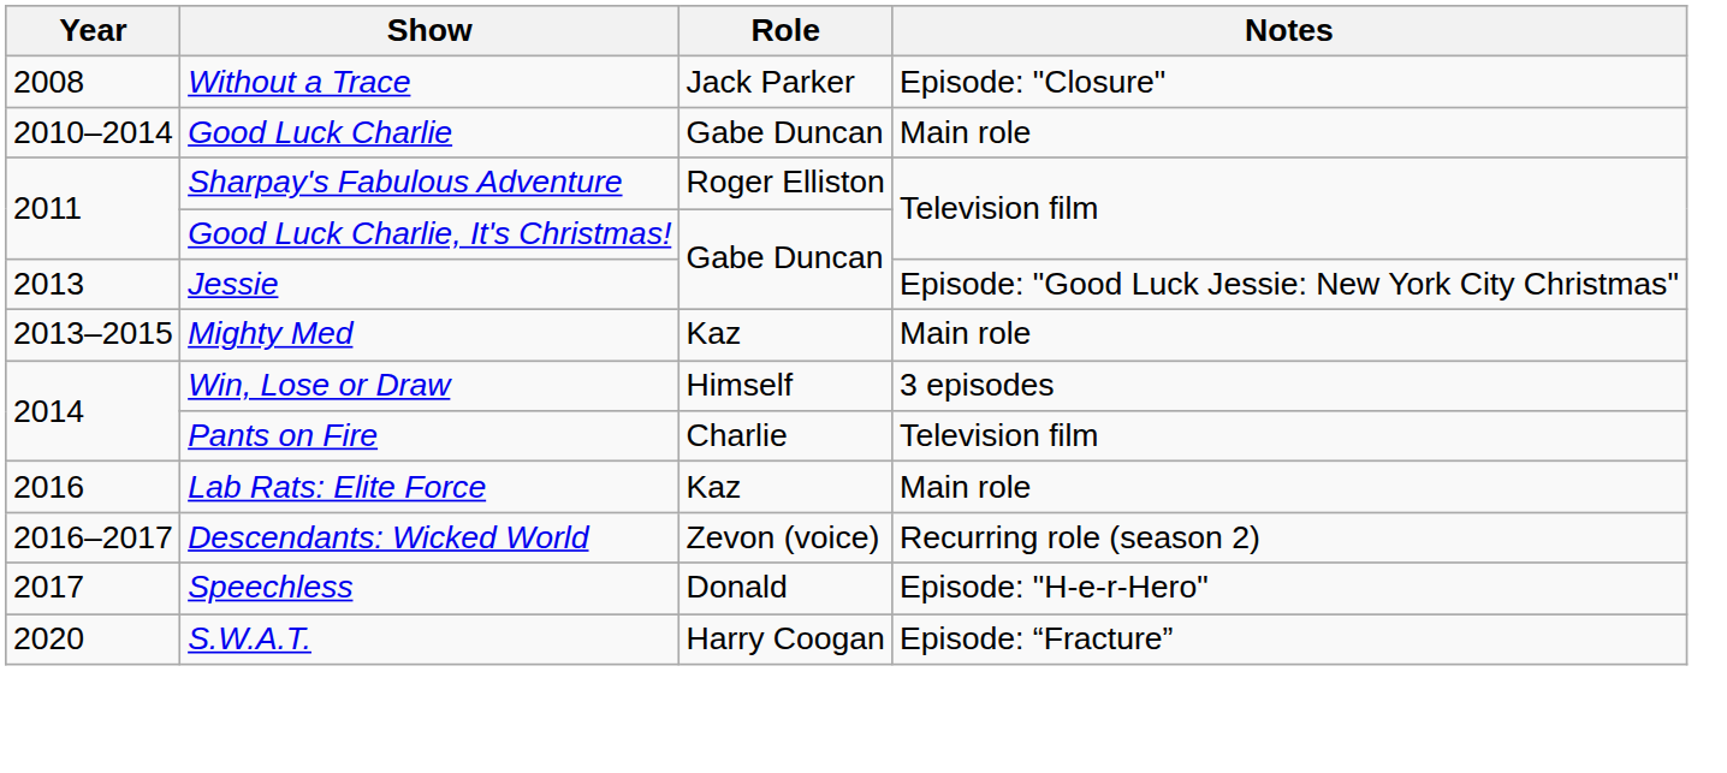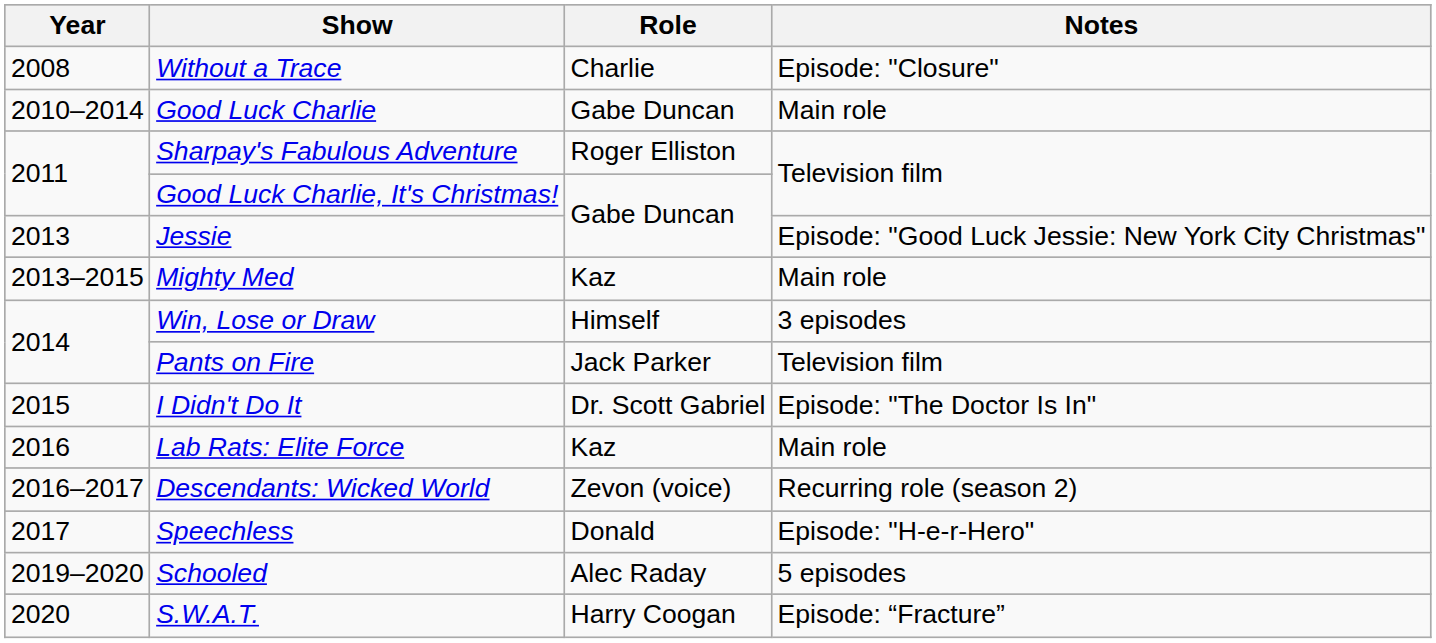 <table class="wikitable sortable">
 <tr>
 <th scope="col">Year</th>
 <th scope="col">Show</th>
 <th scope="col">Role</th>
 <th scope="col" class="unsortable">Notes</th>
 </tr>
 <tr>
 <td>2008</td>
 <td><em><a href='#'>Without a Trace</a></em></td>
-<td>Jack Parker</td>
+<td>Charlie</td>
 <td>Episode: "Closure"</td>
 </tr>
 <tr>
 <td>2010–2014</td>
 <td><em><a href='#'>Good Luck Charlie</a></em></td>
 <td>Gabe Duncan</td>
 <td>Main role</td>
 </tr>
 <tr>
 <td rowspan="2">2011</td>
 <td><em><a href='#'>Sharpay's Fabulous Adventure</a></em></td>
 <td>Roger Elliston</td>
 <td rowspan="2">Television film</td>
 </tr>
 <tr>
 <td><em><a href='#'>Good Luck Charlie, It's Christmas!</a></em></td>
 <td rowspan="2">Gabe Duncan</td>
 </tr>
 <tr>
 <td>2013</td>
 <td><em><a href='#'>Jessie</a></em></td>
 <td>Episode: "Good Luck Jessie: New York City Christmas"</td>
 </tr>
 <tr>
 <td>2013–2015</td>
 <td><em><a href='#'>Mighty Med</a></em></td>
 <td>Kaz</td>
 <td>Main role</td>
 </tr>
 <tr>
 <td rowspan="2">2014</td>
 <td><em><a href='#'>Win, Lose or Draw</a></em></td>
 <td>Himself</td>
 <td>3 episodes</td>
 </tr>
 <tr>
 <td><em><a href='#'>Pants on Fire</a></em></td>
-<td>Charlie</td>
+<td>Jack Parker</td>
 <td>Television film</td>
+</tr>
+<tr>
+<td>2015</td>
+<td><em><a href='#'>I Didn't Do It</a></em></td>
+<td>Dr. Scott Gabriel</td>
+<td>Episode: "The Doctor Is In"</td>
 </tr>
 <tr>
 <td>2016</td>
 <td><em><a href='#'>Lab Rats: Elite Force</a></em></td>
 <td>Kaz</td>
 <td>Main role</td>
 </tr>
 <tr>
 <td>2016–2017</td>
 <td><em><a href='#'>Descendants: Wicked World</a></em></td>
 <td>Zevon (voice)</td>
 <td>Recurring role (season 2)</td>
 </tr>
 <tr>
 <td>2017</td>
 <td><em><a href='#'>Speechless</a></em></td>
 <td>Donald</td>
 <td>Episode: "H-e-r-Hero"</td>
 </tr>
 <tr>
+<td>2019–2020</td>
+<td><em><a href='#'>Schooled</a></em></td>
+<td>Alec Raday</td>
+<td>5 episodes</td>
+</tr>
+<tr>
 <td>2020</td>
 <td><a href='#'><em>S.W.A.T.</em></a></td>
 <td>Harry Coogan</td>
 <td>Episode: “Fracture”</td>
 </tr>
 </table>
